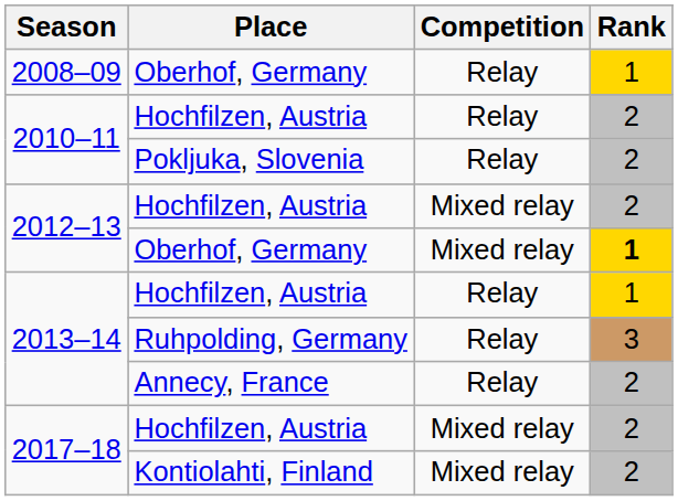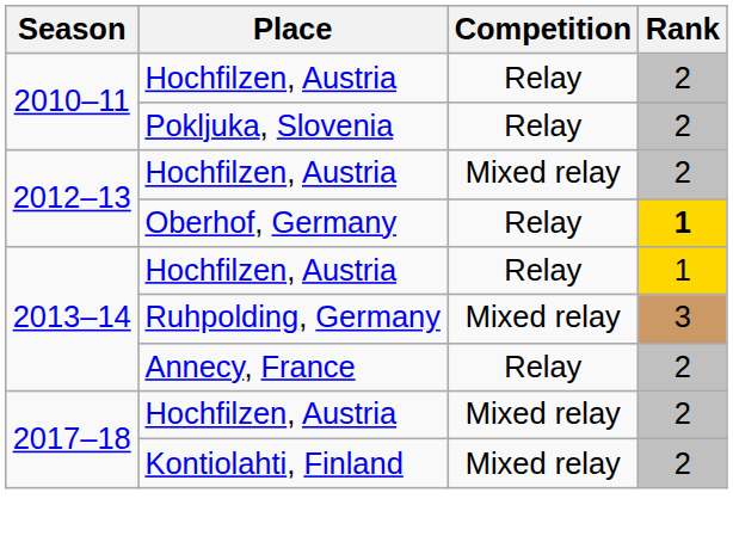 <table class="wikitable sortable" style="text-align: center;">
 <tr>
 <th>Season</th>
 <th>Place</th>
 <th>Competition</th>
 <th>Rank</th>
-</tr>
-<tr>
-<td><a href='#'>2008–09</a></td>
-<td style="text-align: left;"> <a href='#'>Oberhof</a>, <a href='#'>Germany</a></td>
-<td>Relay</td>
-<td bgcolor="gold">1</td>
 </tr>
 <tr>
 <td rowspan="2"><a href='#'>2010–11</a></td>
 <td style="text-align: left;"> <a href='#'>Hochfilzen</a>, <a href='#'>Austria</a></td>
 <td>Relay</td>
 <td bgcolor=silver>2</td>
 </tr>
 <tr>
 <td style="text-align: left;"> <a href='#'>Pokljuka</a>, <a href='#'>Slovenia</a></td>
 <td>Relay</td>
 <td bgcolor=silver>2</td>
 </tr>
 <tr>
 <td rowspan="2"><a href='#'>2012–13</a></td>
 <td style="text-align: left;"> <a href='#'>Hochfilzen</a>, <a href='#'>Austria</a></td>
 <td>Mixed relay</td>
 <td bgcolor=silver>2</td>
 </tr>
 <tr>
 <td style="text-align: left;"> <a href='#'>Oberhof</a>, <a href='#'>Germany</a></td>
-<td>Mixed relay</td>
+<td>Relay</td>
 <td bgcolor="gold"><strong>1</strong></td>
 </tr>
 <tr>
 <td rowspan="3"><a href='#'>2013–14</a></td>
 <td style="text-align: left;"> <a href='#'>Hochfilzen</a>, <a href='#'>Austria</a></td>
 <td>Relay</td>
 <td bgcolor="gold">1</td>
 </tr>
 <tr>
 <td style="text-align: left;"> <a href='#'>Ruhpolding</a>, <a href='#'>Germany</a></td>
-<td>Relay</td>
+<td>Mixed relay</td>
 <td bgcolor="cc9966">3</td>
 </tr>
 <tr>
 <td style="text-align: left;"> <a href='#'>Annecy</a>, <a href='#'>France</a></td>
 <td>Relay</td>
 <td bgcolor="Silver">2</td>
 </tr>
 <tr>
 <td rowspan="2"><a href='#'>2017–18</a></td>
 <td style="text-align: left;"> <a href='#'>Hochfilzen</a>, <a href='#'>Austria</a></td>
 <td>Mixed relay</td>
 <td bgcolor=silver>2</td>
 </tr>
 <tr>
 <td align="left"> <a href='#'>Kontiolahti</a>, <a href='#'>Finland</a></td>
 <td>Mixed relay</td>
 <td bgcolor=silver>2</td>
 </tr>
 </table>
